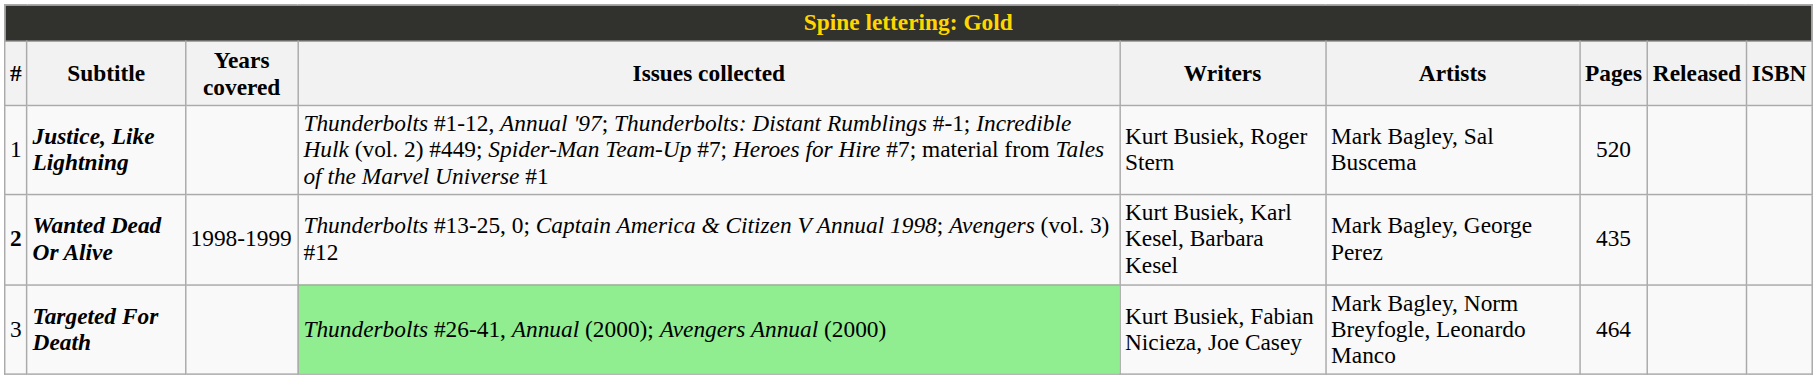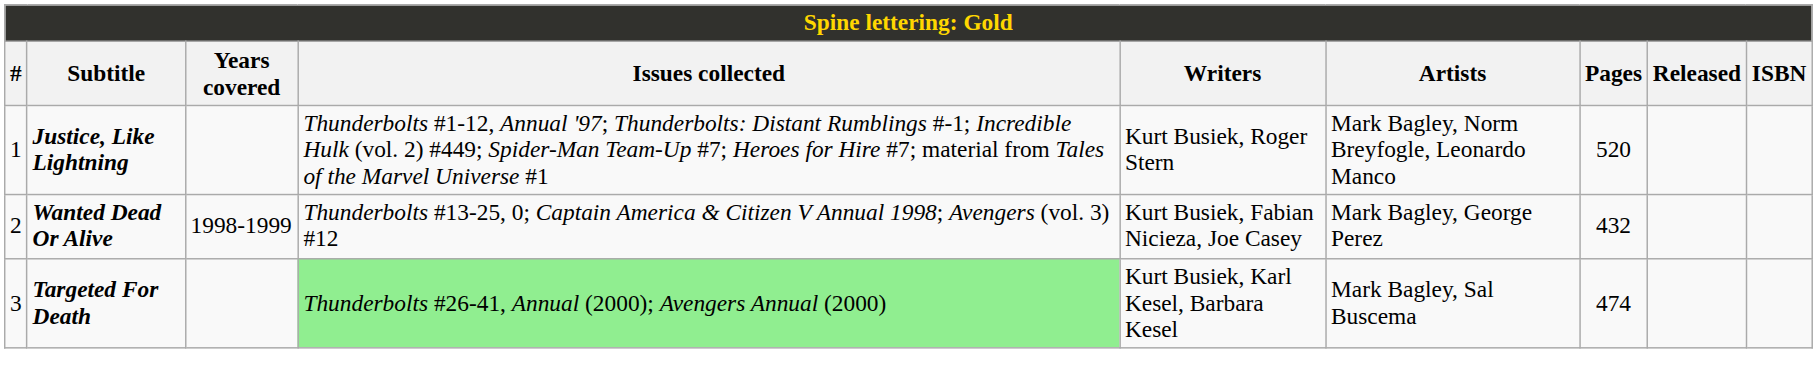 <table class="wikitable sortable" width=98%>
 <tr>
 <th colspan=9 style="background-color: #31312D; color: gold;">Spine lettering: Gold</th>
 </tr>
 <tr>
 <th class="unsortable">#</th>
 <th class="unsortable">Subtitle</th>
 <th>Years covered</th>
 <th class="unsortable">Issues collected</th>
 <th class="unsortable">Writers</th>
 <th class="unsortable">Artists</th>
 <th class="unsortable">Pages</th>
 <th>Released</th>
 <th class="unsortable">ISBN</th>
 </tr>
 <tr>
 <td>1</td>
 <td><strong><em>Justice, Like Lightning</em></strong></td>
 <td></td>
 <td><em>Thunderbolts</em> #1-12, <em>Annual '97</em>; <em>Thunderbolts: Distant Rumblings</em> #-1; <em>Incredible Hulk</em> (vol. 2) #449; <em>Spider-Man Team-Up</em> #7; <em>Heroes for Hire</em> #7; material from <em>Tales of the Marvel Universe</em> #1</td>
 <td>Kurt Busiek, Roger Stern</td>
-<td>Mark Bagley, Sal Buscema</td>
+<td>Mark Bagley, Norm Breyfogle, Leonardo Manco</td>
 <td style="text-align: center;">520</td>
 <td></td>
 <td></td>
 </tr>
 <tr>
-<td><strong>2</strong></td>
+<td>2</td>
 <td><strong><em>Wanted Dead Or Alive</em></strong></td>
 <td>1998-1999</td>
 <td><em>Thunderbolts</em> #13-25, 0; <em>Captain America & Citizen V Annual 1998</em>; <em>Avengers</em> (vol. 3) #12</td>
-<td>Kurt Busiek, Karl Kesel, Barbara Kesel</td>
+<td>Kurt Busiek, Fabian Nicieza, Joe Casey</td>
 <td>Mark Bagley, George Perez</td>
-<td style="text-align: center;">435</td>
+<td style="text-align: center;">432</td>
 <td></td>
 <td></td>
 </tr>
 <tr>
 <td>3</td>
 <td><strong><em>Targeted For Death</em></strong></td>
 <td></td>
 <td style="background: lightgreen;"><em>Thunderbolts</em> #26-41, <em>Annual</em> (2000); <em>Avengers Annual</em> (2000)</td>
-<td>Kurt Busiek, Fabian Nicieza, Joe Casey</td>
-<td>Mark Bagley, Norm Breyfogle, Leonardo Manco</td>
-<td style="text-align: center;">464</td>
+<td>Kurt Busiek, Karl Kesel, Barbara Kesel</td>
+<td>Mark Bagley, Sal Buscema</td>
+<td style="text-align: center;">474</td>
 <td></td>
 <td></td>
 </tr>
 </table>
